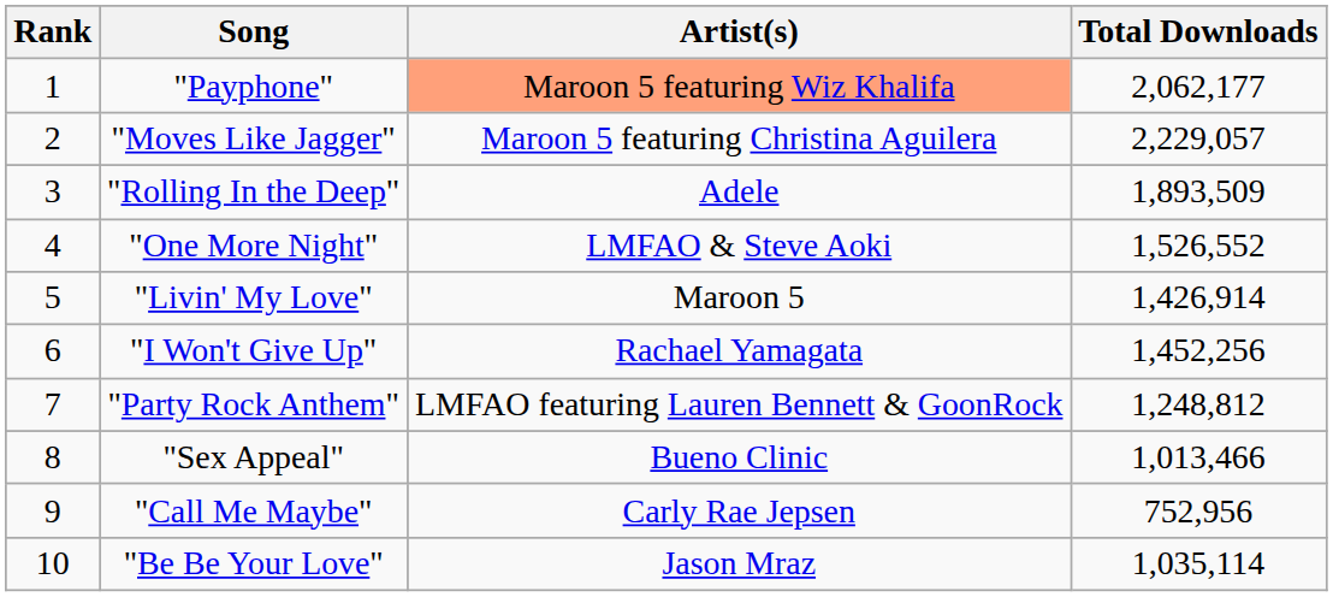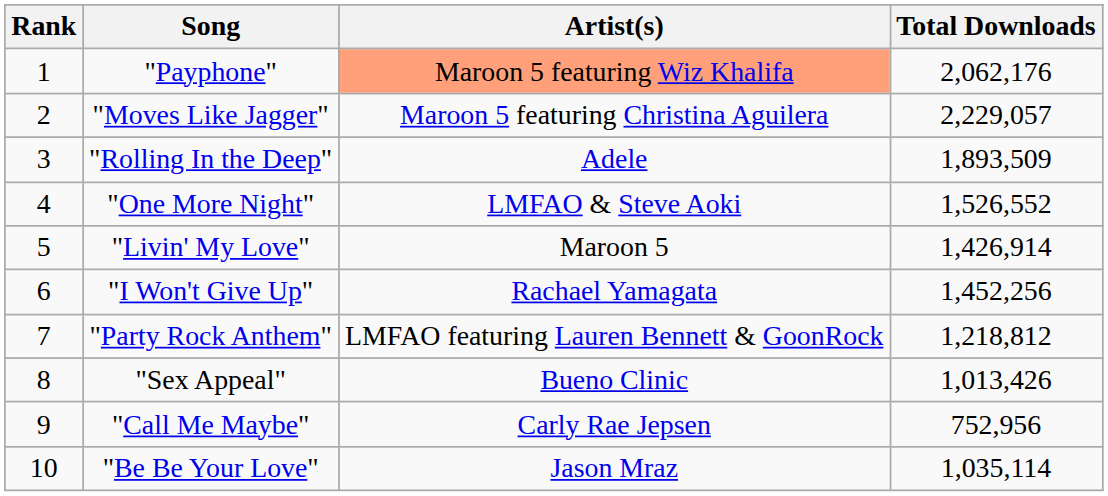 <table class="wikitable" style="text-align:center">
 <tr>
 <th>Rank</th>
 <th>Song</th>
 <th>Artist(s)</th>
 <th>Total Downloads</th>
 </tr>
 <tr>
 <td>1</td>
 <td>"<a href='#'>Payphone</a>"</td>
 <td style="background: lightsalmon;">Maroon 5 featuring <a href='#'>Wiz Khalifa</a></td>
-<td>2,062,177</td>
+<td>2,062,176</td>
 </tr>
 <tr>
 <td>2</td>
 <td>"<a href='#'>Moves Like Jagger</a>"</td>
 <td><a href='#'>Maroon 5</a> featuring <a href='#'>Christina Aguilera</a></td>
 <td>2,229,057</td>
 </tr>
 <tr>
 <td>3</td>
 <td>"<a href='#'>Rolling In the Deep</a>"</td>
 <td><a href='#'>Adele</a></td>
 <td>1,893,509</td>
 </tr>
 <tr>
 <td>4</td>
 <td>"<a href='#'>One More Night</a>"</td>
 <td><a href='#'>LMFAO</a> & <a href='#'>Steve Aoki</a></td>
 <td>1,526,552</td>
 </tr>
 <tr>
 <td>5</td>
 <td>"<a href='#'>Livin' My Love</a>"</td>
 <td>Maroon 5</td>
 <td>1,426,914</td>
 </tr>
 <tr>
 <td>6</td>
 <td>"<a href='#'>I Won't Give Up</a>"</td>
 <td><a href='#'>Rachael Yamagata</a></td>
 <td>1,452,256</td>
 </tr>
 <tr>
 <td>7</td>
 <td>"<a href='#'>Party Rock Anthem</a>"</td>
 <td>LMFAO featuring <a href='#'>Lauren Bennett</a> & <a href='#'>GoonRock</a></td>
-<td>1,248,812</td>
+<td>1,218,812</td>
 </tr>
 <tr>
 <td>8</td>
 <td>"Sex Appeal"</td>
 <td><a href='#'>Bueno Clinic</a></td>
-<td>1,013,466</td>
+<td>1,013,426</td>
 </tr>
 <tr>
 <td>9</td>
 <td>"<a href='#'>Call Me Maybe</a>"</td>
 <td><a href='#'>Carly Rae Jepsen</a></td>
 <td>752,956</td>
 </tr>
 <tr>
 <td>10</td>
 <td>"<a href='#'>Be Be Your Love</a>"</td>
 <td><a href='#'>Jason Mraz</a></td>
 <td>1,035,114</td>
 </tr>
 </table>
